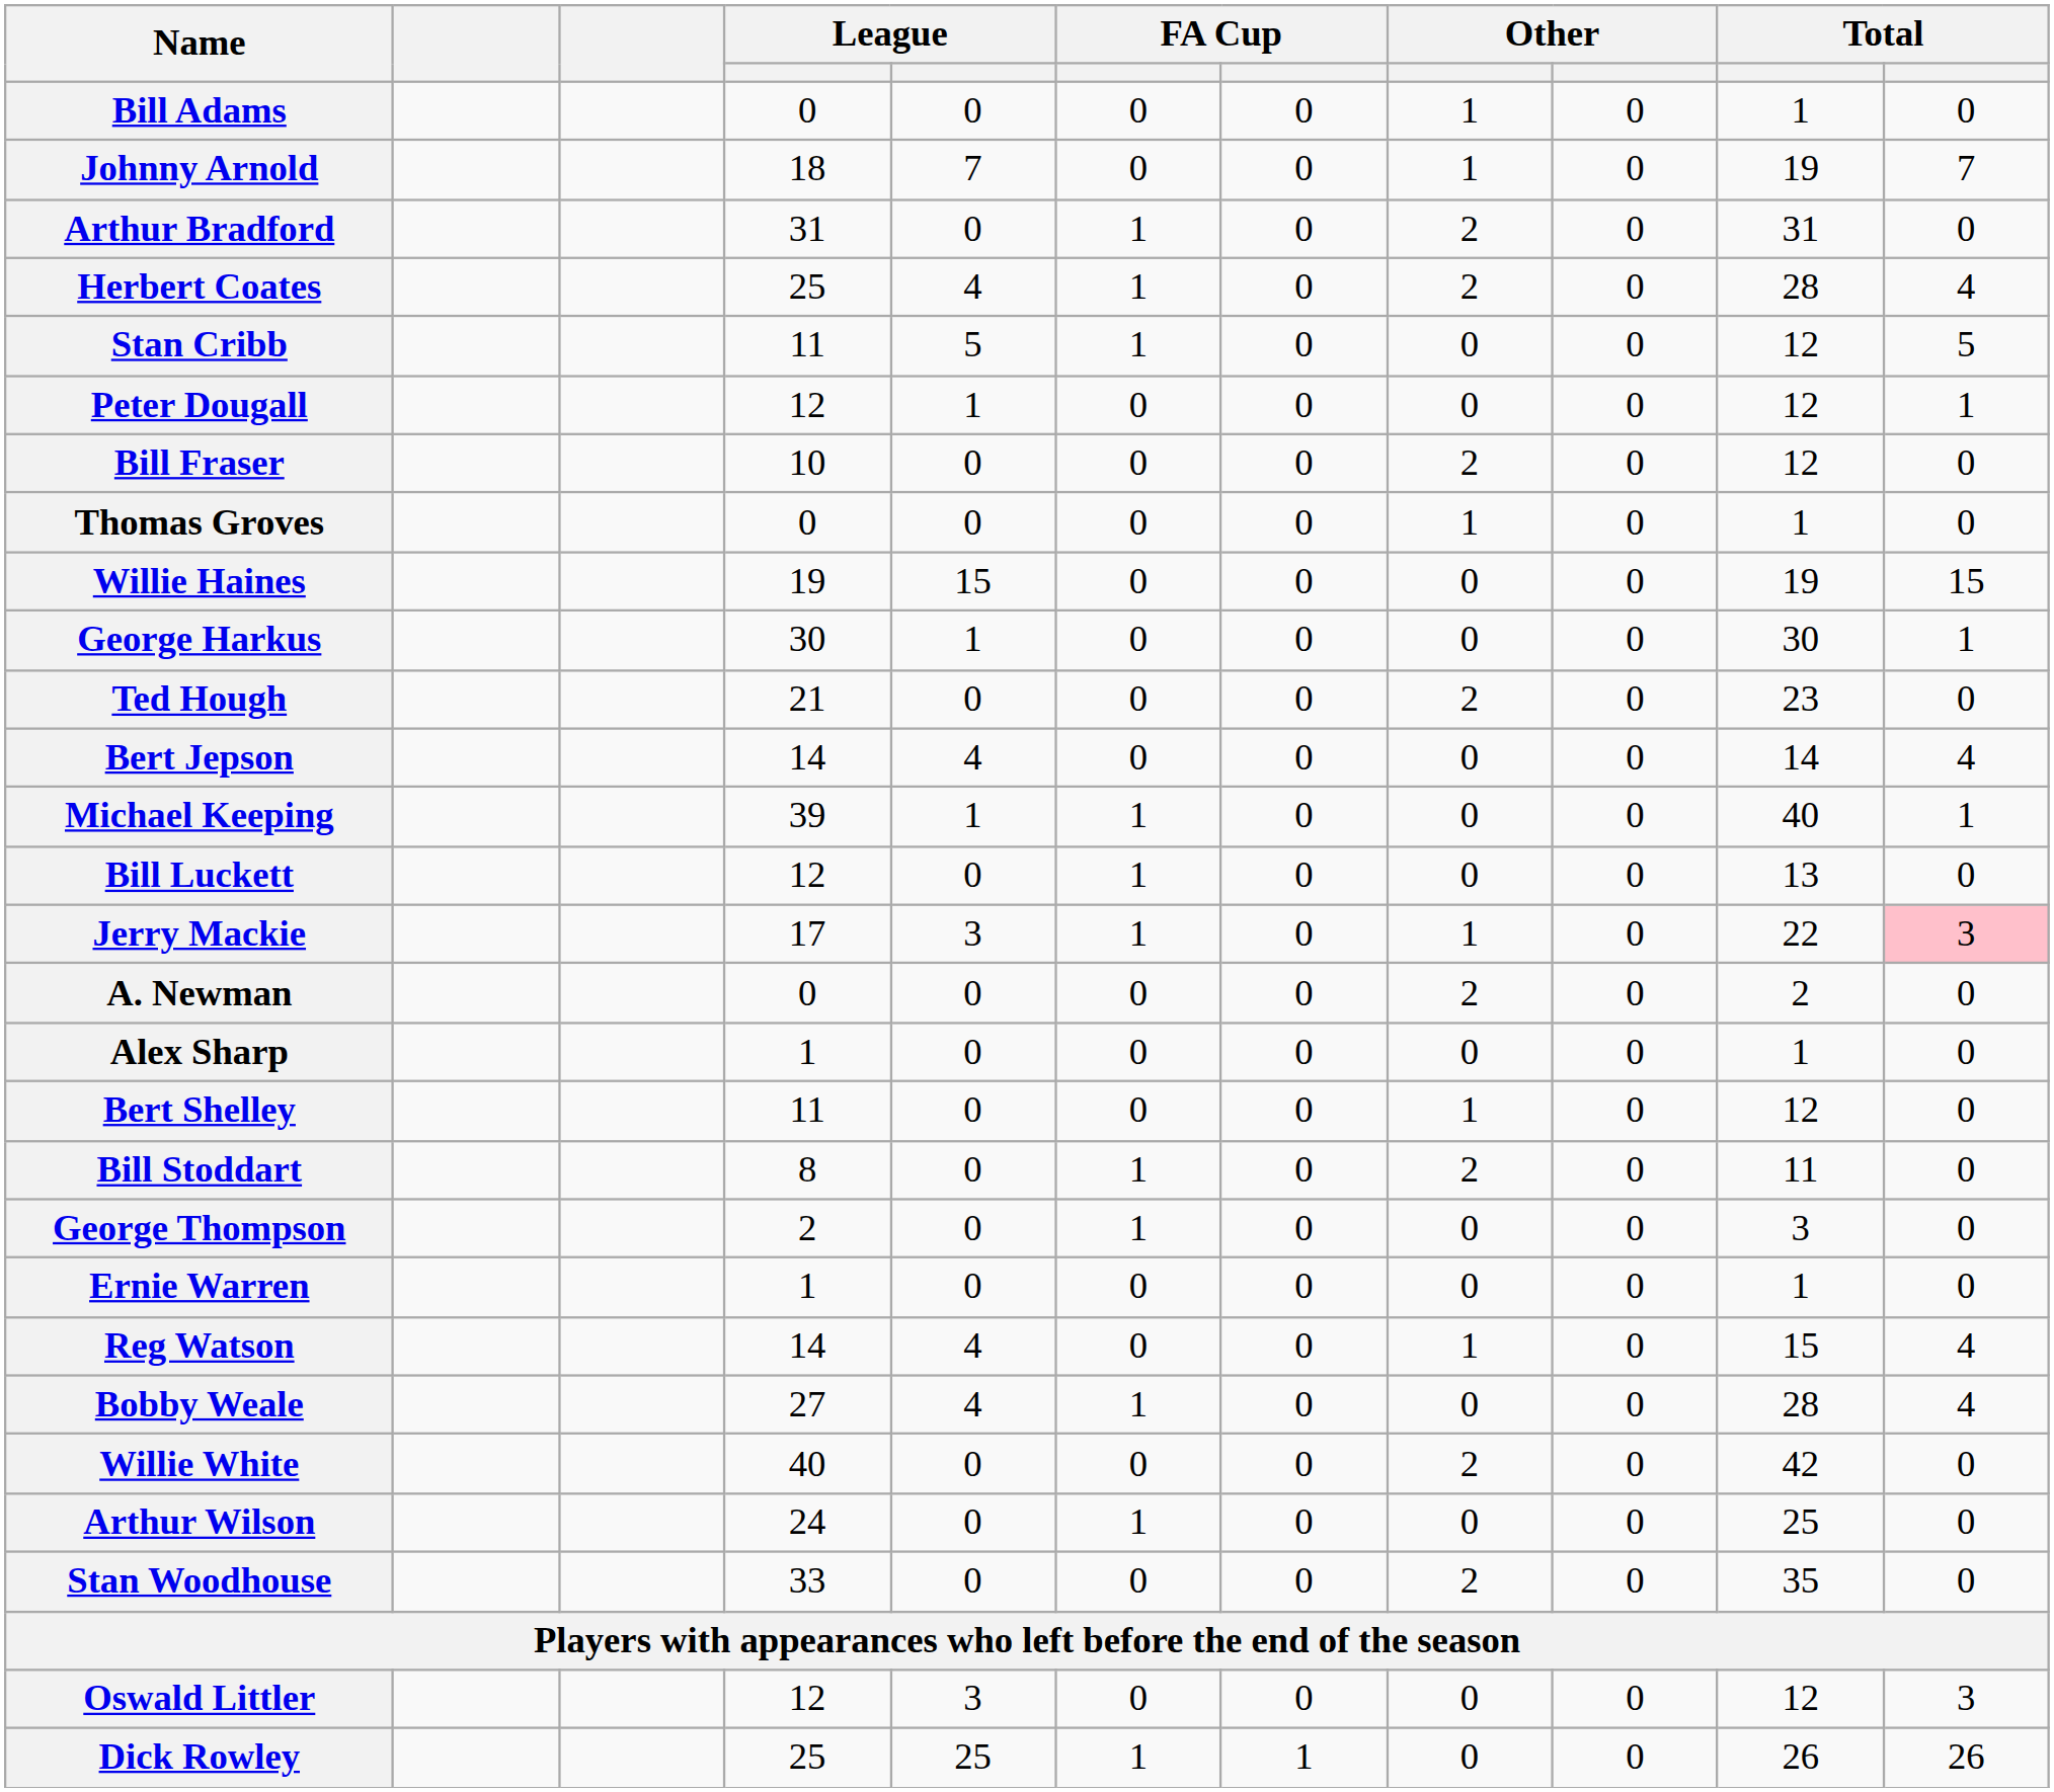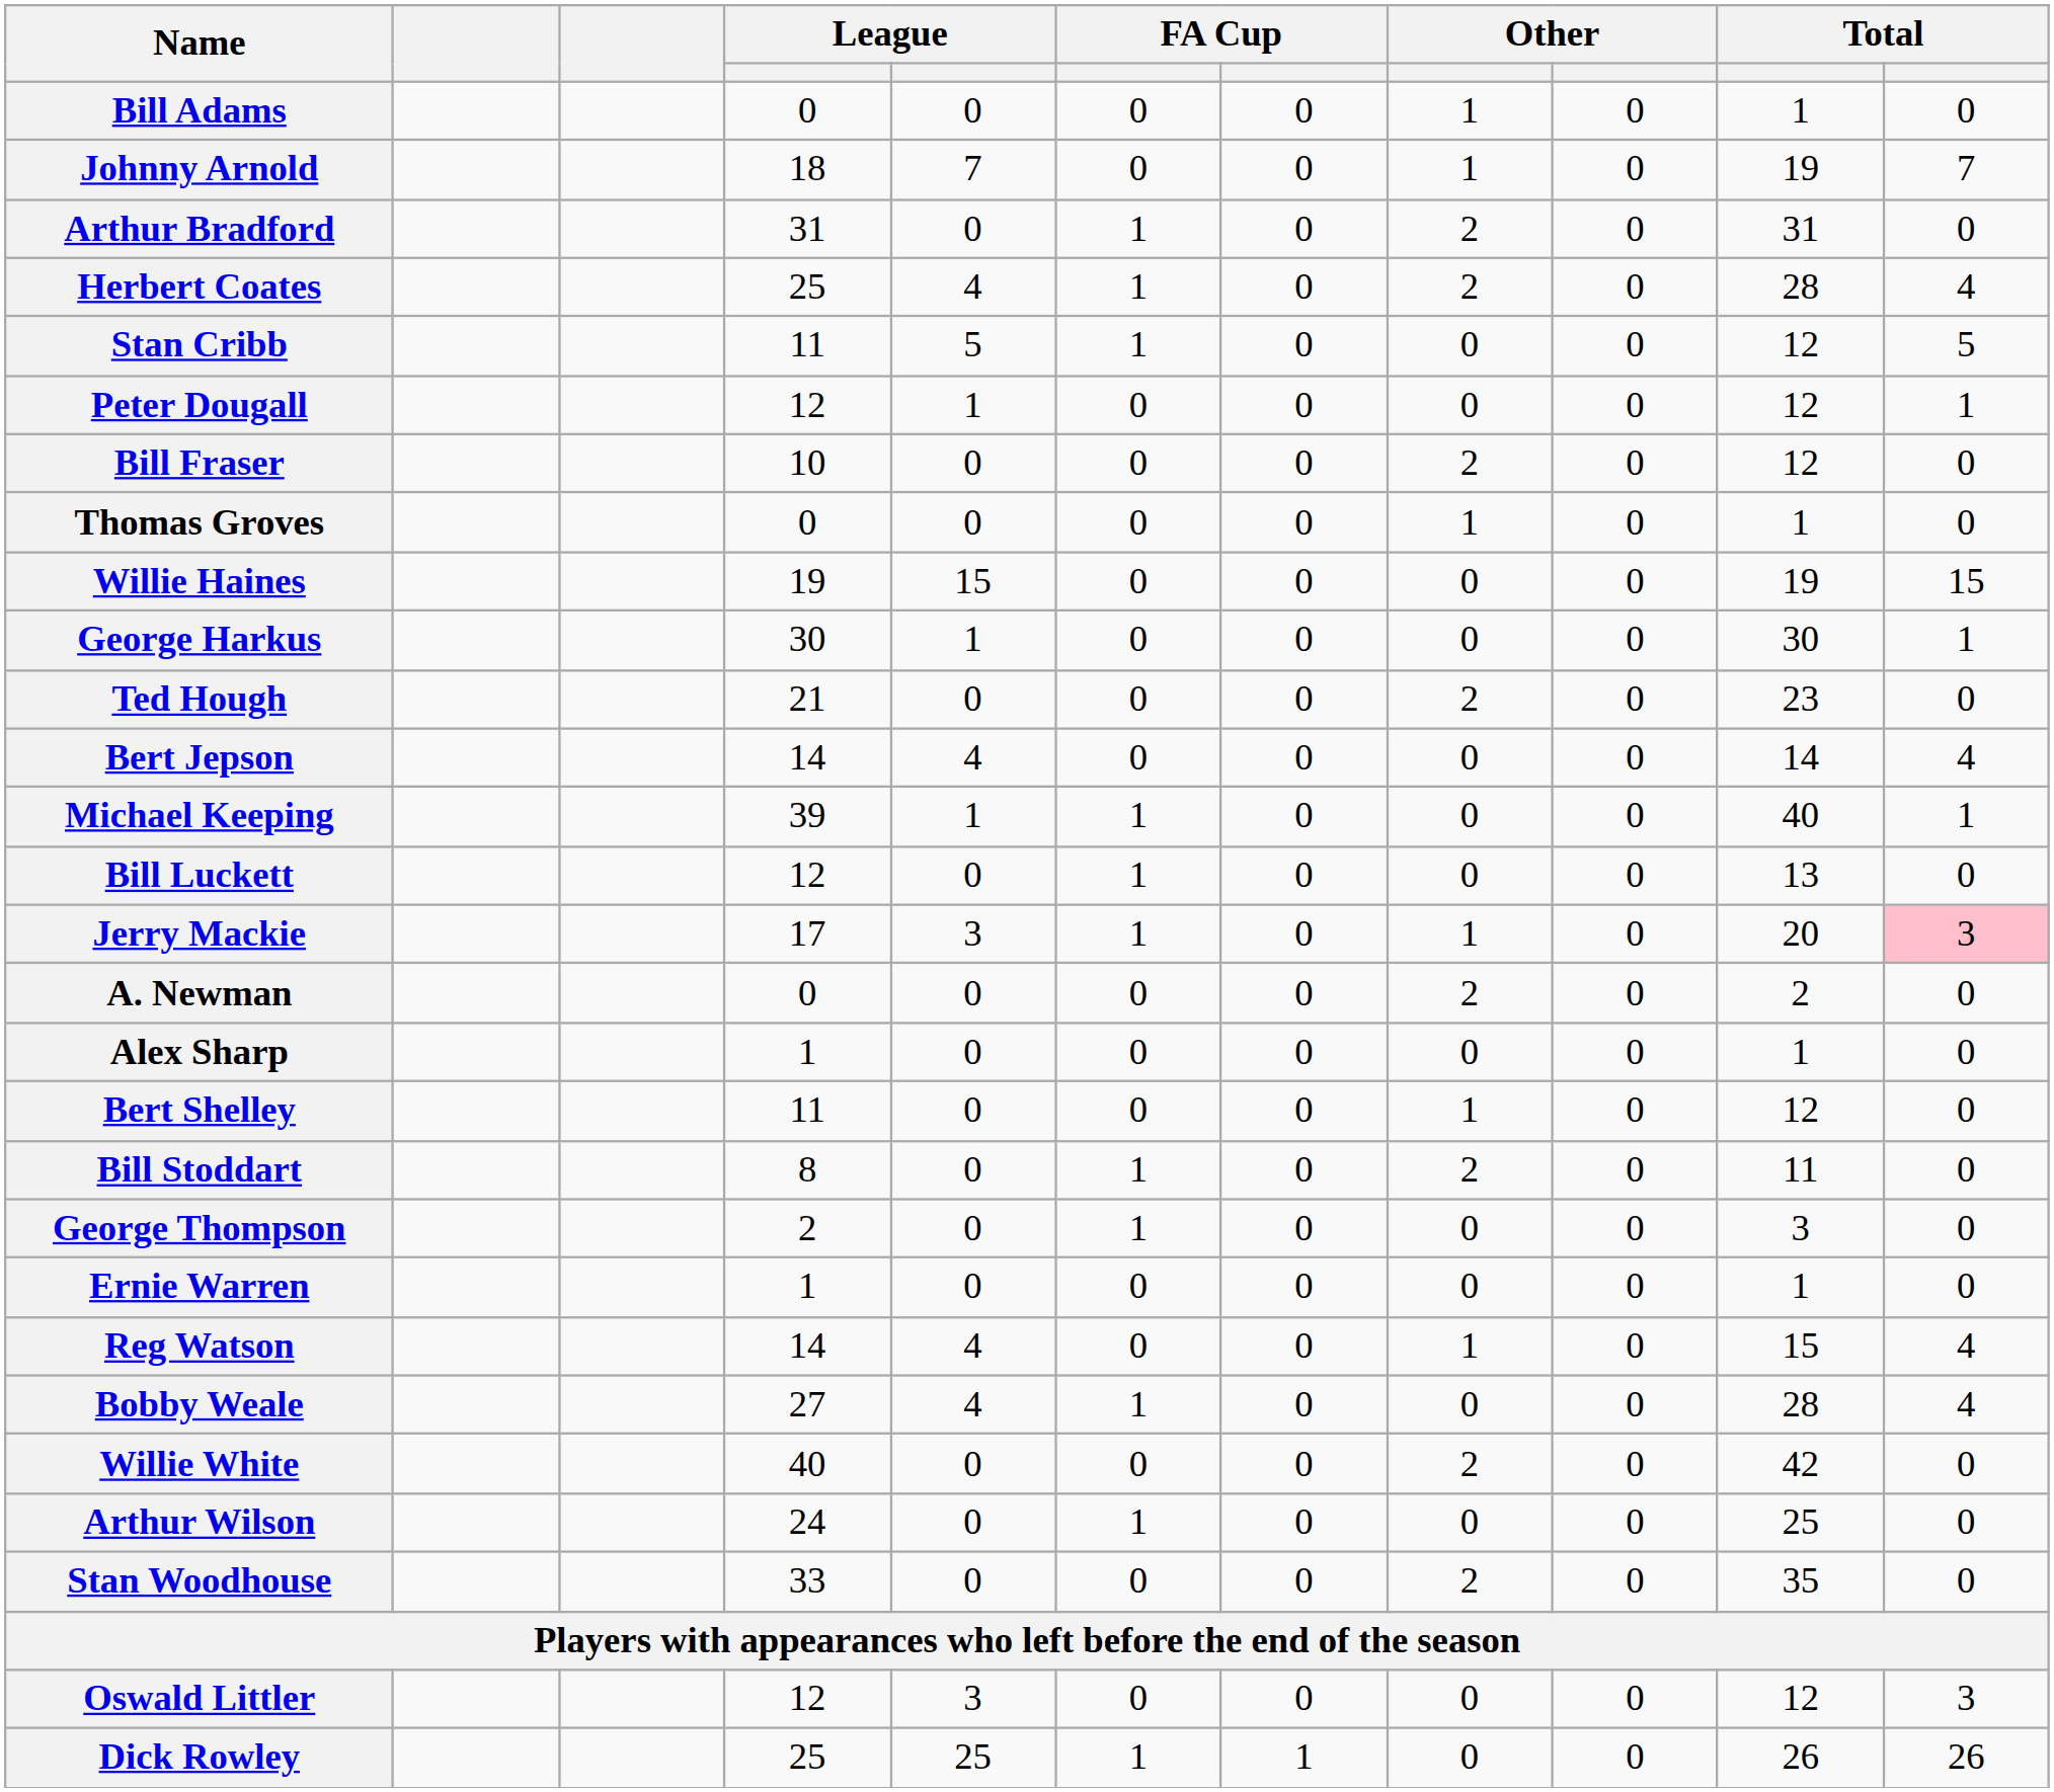 <table class="wikitable plainrowheaders" style="text-align:center;">
 <tr>
 <th scope="col" rowspan="2" style="width:10em;">Name</th>
 <th scope="col" rowspan="2" style="width:4em;"></th>
 <th scope="col" rowspan="2" style="width:4em;"></th>
 <th scope="col" colspan="2">League</th>
 <th scope="col" colspan="2">FA Cup</th>
 <th scope="col" colspan="2">Other</th>
 <th scope="col" colspan="2">Total</th>
 </tr>
 <tr>
 <th scope="col" style="width:4em;"></th>
 <th scope="col" style="width:4em;"></th>
 <th scope="col" style="width:4em;"></th>
 <th scope="col" style="width:4em;"></th>
 <th scope="col" style="width:4em;"></th>
 <th scope="col" style="width:4em;"></th>
 <th scope="col" style="width:4em;"></th>
 <th scope="col" style="width:4em;"></th>
 </tr>
 <tr>
 <th scope="row"><a href='#'>Bill Adams</a></th>
 <td></td>
 <td></td>
 <td>0</td>
 <td>0</td>
 <td>0</td>
 <td>0</td>
 <td>1</td>
 <td>0</td>
 <td>1</td>
 <td>0</td>
 </tr>
 <tr>
 <th scope="row"><a href='#'>Johnny Arnold</a></th>
 <td></td>
 <td></td>
 <td>18</td>
 <td>7</td>
 <td>0</td>
 <td>0</td>
 <td>1</td>
 <td>0</td>
 <td>19</td>
 <td>7</td>
 </tr>
 <tr>
 <th scope="row"><a href='#'>Arthur Bradford</a></th>
 <td></td>
 <td></td>
 <td>31</td>
 <td>0</td>
 <td>1</td>
 <td>0</td>
 <td>2</td>
 <td>0</td>
 <td>31</td>
 <td>0</td>
 </tr>
 <tr>
 <th scope="row"><a href='#'>Herbert Coates</a></th>
 <td></td>
 <td></td>
 <td>25</td>
 <td>4</td>
 <td>1</td>
 <td>0</td>
 <td>2</td>
 <td>0</td>
 <td>28</td>
 <td>4</td>
 </tr>
 <tr>
 <th scope="row"><a href='#'>Stan Cribb</a></th>
 <td></td>
 <td></td>
 <td>11</td>
 <td>5</td>
 <td>1</td>
 <td>0</td>
 <td>0</td>
 <td>0</td>
 <td>12</td>
 <td>5</td>
 </tr>
 <tr>
 <th scope="row"><a href='#'>Peter Dougall</a></th>
 <td></td>
 <td></td>
 <td>12</td>
 <td>1</td>
 <td>0</td>
 <td>0</td>
 <td>0</td>
 <td>0</td>
 <td>12</td>
 <td>1</td>
 </tr>
 <tr>
 <th scope="row"><a href='#'>Bill Fraser</a></th>
 <td></td>
 <td></td>
 <td>10</td>
 <td>0</td>
 <td>0</td>
 <td>0</td>
 <td>2</td>
 <td>0</td>
 <td>12</td>
 <td>0</td>
 </tr>
 <tr>
 <th scope="row">Thomas Groves</th>
 <td></td>
 <td></td>
 <td>0</td>
 <td>0</td>
 <td>0</td>
 <td>0</td>
 <td>1</td>
 <td>0</td>
 <td>1</td>
 <td>0</td>
 </tr>
 <tr>
 <th scope="row"><a href='#'>Willie Haines</a></th>
 <td></td>
 <td></td>
 <td>19</td>
 <td>15</td>
 <td>0</td>
 <td>0</td>
 <td>0</td>
 <td>0</td>
 <td>19</td>
 <td>15</td>
 </tr>
 <tr>
 <th scope="row"><a href='#'>George Harkus</a></th>
 <td></td>
 <td></td>
 <td>30</td>
 <td>1</td>
 <td>0</td>
 <td>0</td>
 <td>0</td>
 <td>0</td>
 <td>30</td>
 <td>1</td>
 </tr>
 <tr>
 <th scope="row"><a href='#'>Ted Hough</a></th>
 <td></td>
 <td></td>
 <td>21</td>
 <td>0</td>
 <td>0</td>
 <td>0</td>
 <td>2</td>
 <td>0</td>
 <td>23</td>
 <td>0</td>
 </tr>
 <tr>
 <th scope="row"><a href='#'>Bert Jepson</a></th>
 <td></td>
 <td></td>
 <td>14</td>
 <td>4</td>
 <td>0</td>
 <td>0</td>
 <td>0</td>
 <td>0</td>
 <td>14</td>
 <td>4</td>
 </tr>
 <tr>
 <th scope="row"><a href='#'>Michael Keeping</a></th>
 <td></td>
 <td></td>
 <td>39</td>
 <td>1</td>
 <td>1</td>
 <td>0</td>
 <td>0</td>
 <td>0</td>
 <td>40</td>
 <td>1</td>
 </tr>
 <tr>
 <th scope="row"><a href='#'>Bill Luckett</a></th>
 <td></td>
 <td></td>
 <td>12</td>
 <td>0</td>
 <td>1</td>
 <td>0</td>
 <td>0</td>
 <td>0</td>
 <td>13</td>
 <td>0</td>
 </tr>
 <tr>
 <th scope="row"><a href='#'>Jerry Mackie</a></th>
 <td></td>
 <td></td>
 <td>17</td>
 <td>3</td>
 <td>1</td>
 <td>0</td>
 <td>1</td>
 <td>0</td>
-<td>22</td>
+<td>20</td>
 <td style="background: pink;">3</td>
 </tr>
 <tr>
 <th scope="row">A. Newman</th>
 <td></td>
 <td></td>
 <td>0</td>
 <td>0</td>
 <td>0</td>
 <td>0</td>
 <td>2</td>
 <td>0</td>
 <td>2</td>
 <td>0</td>
 </tr>
 <tr>
 <th scope="row">Alex Sharp</th>
 <td></td>
 <td></td>
 <td>1</td>
 <td>0</td>
 <td>0</td>
 <td>0</td>
 <td>0</td>
 <td>0</td>
 <td>1</td>
 <td>0</td>
 </tr>
 <tr>
 <th scope="row"><a href='#'>Bert Shelley</a></th>
 <td></td>
 <td></td>
 <td>11</td>
 <td>0</td>
 <td>0</td>
 <td>0</td>
 <td>1</td>
 <td>0</td>
 <td>12</td>
 <td>0</td>
 </tr>
 <tr>
 <th scope="row"><a href='#'>Bill Stoddart</a></th>
 <td></td>
 <td></td>
 <td>8</td>
 <td>0</td>
 <td>1</td>
 <td>0</td>
 <td>2</td>
 <td>0</td>
 <td>11</td>
 <td>0</td>
 </tr>
 <tr>
 <th scope="row"><a href='#'>George Thompson</a></th>
 <td></td>
 <td></td>
 <td>2</td>
 <td>0</td>
 <td>1</td>
 <td>0</td>
 <td>0</td>
 <td>0</td>
 <td>3</td>
 <td>0</td>
 </tr>
 <tr>
 <th scope="row"><a href='#'>Ernie Warren</a></th>
 <td></td>
 <td></td>
 <td>1</td>
 <td>0</td>
 <td>0</td>
 <td>0</td>
 <td>0</td>
 <td>0</td>
 <td>1</td>
 <td>0</td>
 </tr>
 <tr>
 <th scope="row"><a href='#'>Reg Watson</a></th>
 <td></td>
 <td></td>
 <td>14</td>
 <td>4</td>
 <td>0</td>
 <td>0</td>
 <td>1</td>
 <td>0</td>
 <td>15</td>
 <td>4</td>
 </tr>
 <tr>
 <th scope="row"><a href='#'>Bobby Weale</a></th>
 <td></td>
 <td></td>
 <td>27</td>
 <td>4</td>
 <td>1</td>
 <td>0</td>
 <td>0</td>
 <td>0</td>
 <td>28</td>
 <td>4</td>
 </tr>
 <tr>
 <th scope="row"><a href='#'>Willie White</a></th>
 <td></td>
 <td></td>
 <td>40</td>
 <td>0</td>
 <td>0</td>
 <td>0</td>
 <td>2</td>
 <td>0</td>
 <td>42</td>
 <td>0</td>
 </tr>
 <tr>
 <th scope="row"><a href='#'>Arthur Wilson</a></th>
 <td></td>
 <td></td>
 <td>24</td>
 <td>0</td>
 <td>1</td>
 <td>0</td>
 <td>0</td>
 <td>0</td>
 <td>25</td>
 <td>0</td>
 </tr>
 <tr>
 <th scope="row"><a href='#'>Stan Woodhouse</a></th>
 <td></td>
 <td></td>
 <td>33</td>
 <td>0</td>
 <td>0</td>
 <td>0</td>
 <td>2</td>
 <td>0</td>
 <td>35</td>
 <td>0</td>
 </tr>
 <tr>
 <th scope="col" colspan="11">Players with appearances who left before the end of the season</th>
 </tr>
 <tr>
 <th scope="row"><a href='#'>Oswald Littler</a></th>
 <td></td>
 <td></td>
 <td>12</td>
 <td>3</td>
 <td>0</td>
 <td>0</td>
 <td>0</td>
 <td>0</td>
 <td>12</td>
 <td>3</td>
 </tr>
 <tr>
 <th scope="row"><a href='#'>Dick Rowley</a></th>
 <td></td>
 <td></td>
 <td>25</td>
 <td>25</td>
 <td>1</td>
 <td>1</td>
 <td>0</td>
 <td>0</td>
 <td>26</td>
 <td>26</td>
 </tr>
 </table>
